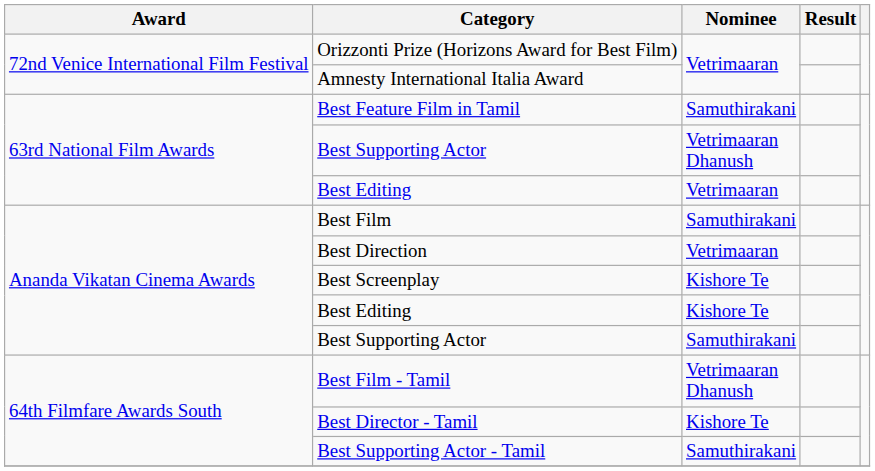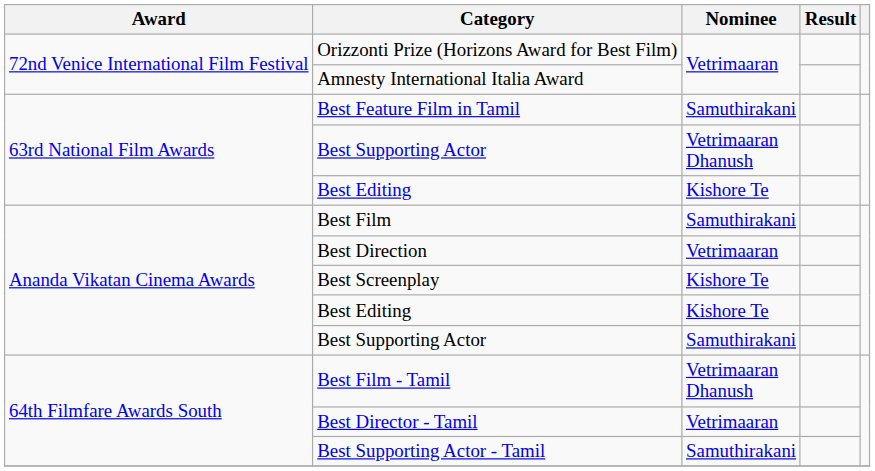 <table class="wikitable">
 <tr>
 <th>Award</th>
 <th>Category</th>
 <th>Nominee</th>
 <th>Result</th>
 <th></th>
 </tr>
 <tr>
 <td rowspan="2"><a href='#'>72nd Venice International Film Festival</a></td>
 <td>Orizzonti Prize (Horizons Award for Best Film)</td>
 <td rowspan="2"><a href='#'>Vetrimaaran</a></td>
 <td></td>
 <td rowspan="2"></td>
 </tr>
 <tr>
 <td>Amnesty International Italia Award</td>
 <td></td>
 </tr>
 <tr>
 <td rowspan="3"><a href='#'>63rd National Film Awards</a></td>
 <td><a href='#'>Best Feature Film in Tamil</a></td>
 <td><a href='#'>Samuthirakani</a></td>
 <td></td>
 <td rowspan="3"></td>
 </tr>
 <tr>
 <td><a href='#'>Best Supporting Actor</a></td>
 <td><a href='#'>Vetrimaaran</a><br><a href='#'>Dhanush</a></td>
 <td></td>
 </tr>
 <tr>
 <td><a href='#'>Best Editing</a></td>
-<td><a href='#'>Vetrimaaran</a></td>
+<td><a href='#'>Kishore Te</a></td>
 <td></td>
 </tr>
 <tr>
 <td rowspan="5"><a href='#'>Ananda Vikatan Cinema Awards</a></td>
 <td>Best Film</td>
 <td><a href='#'>Samuthirakani</a></td>
 <td></td>
 <td rowspan="5"></td>
 </tr>
 <tr>
 <td>Best Direction</td>
 <td><a href='#'>Vetrimaaran</a><br></td>
 <td></td>
 </tr>
 <tr>
 <td>Best Screenplay</td>
 <td><a href='#'>Kishore Te</a></td>
 <td></td>
 </tr>
 <tr>
 <td>Best Editing</td>
 <td><a href='#'>Kishore Te</a></td>
 <td></td>
 </tr>
 <tr>
 <td>Best Supporting Actor</td>
 <td><a href='#'>Samuthirakani</a></td>
 <td></td>
 </tr>
 <tr>
 <td rowspan="3"><a href='#'>64th Filmfare Awards South</a></td>
 <td><a href='#'>Best Film - Tamil</a></td>
 <td><a href='#'>Vetrimaaran</a><br><a href='#'>Dhanush</a></td>
 <td></td>
 <td rowspan="3"></td>
 </tr>
 <tr>
 <td><a href='#'>Best Director - Tamil</a></td>
-<td><a href='#'>Kishore Te</a></td>
+<td><a href='#'>Vetrimaaran</a></td>
 <td></td>
 </tr>
 <tr>
 <td><a href='#'>Best Supporting Actor - Tamil</a></td>
 <td><a href='#'>Samuthirakani</a></td>
 <td></td>
 </tr>
 <tr>
 </tr>
 </table>
